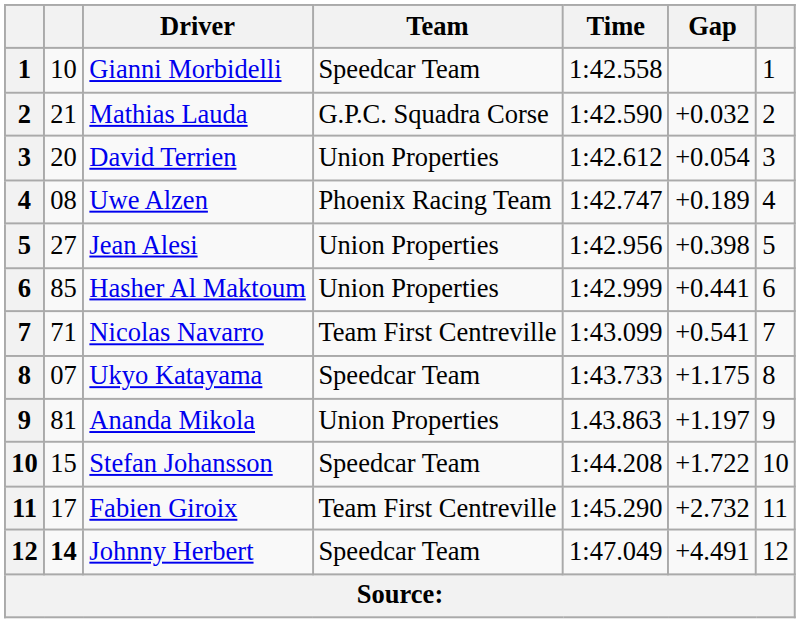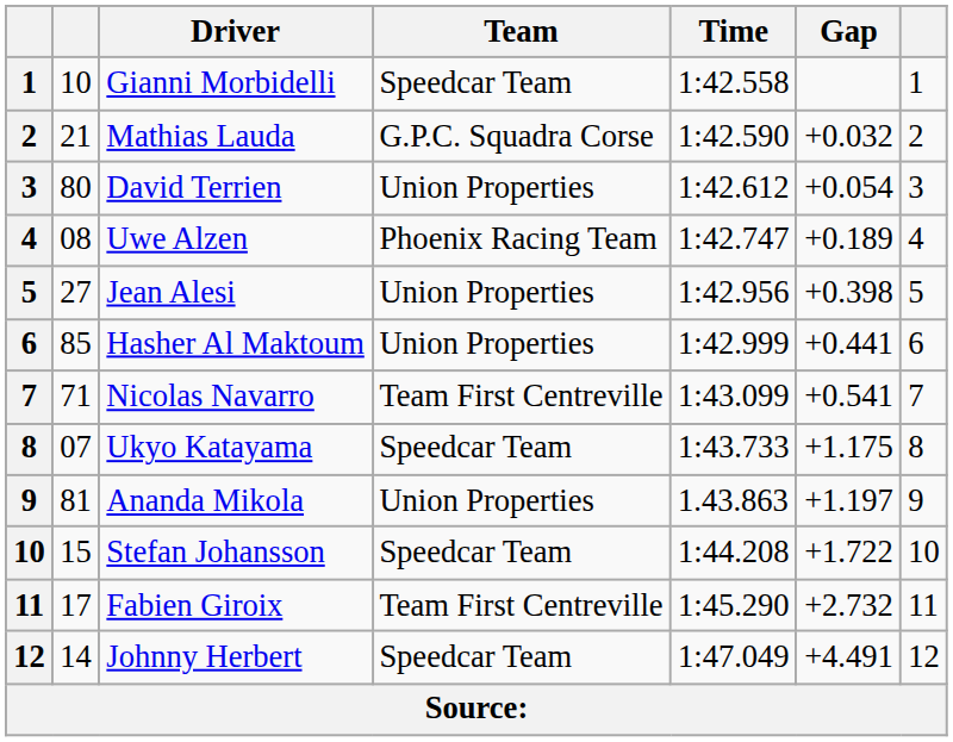 <table class="wikitable" style="font-size: 85%">
 <tr>
 <th></th>
 <th></th>
 <th>Driver</th>
 <th>Team</th>
 <th>Time</th>
 <th>Gap</th>
 <th></th>
 </tr>
 <tr>
 <th>1</th>
 <td>10</td>
 <td> <a href='#'>Gianni Morbidelli</a></td>
 <td>Speedcar Team</td>
 <td>1:42.558</td>
 <td></td>
 <td>1</td>
 </tr>
 <tr>
 <th>2</th>
 <td>21</td>
 <td> <a href='#'>Mathias Lauda</a></td>
 <td>G.P.C. Squadra Corse</td>
 <td>1:42.590</td>
 <td>+0.032</td>
 <td>2</td>
 </tr>
 <tr>
 <th>3</th>
-<td>20</td>
+<td>80</td>
 <td> <a href='#'>David Terrien</a></td>
 <td>Union Properties</td>
 <td>1:42.612</td>
 <td>+0.054</td>
 <td>3</td>
 </tr>
 <tr>
 <th>4</th>
 <td>08</td>
 <td> <a href='#'>Uwe Alzen</a></td>
 <td>Phoenix Racing Team</td>
 <td>1:42.747</td>
 <td>+0.189</td>
 <td>4</td>
 </tr>
 <tr>
 <th>5</th>
 <td>27</td>
 <td> <a href='#'>Jean Alesi</a></td>
 <td>Union Properties</td>
 <td>1:42.956</td>
 <td>+0.398</td>
 <td>5</td>
 </tr>
 <tr>
 <th>6</th>
 <td>85</td>
 <td> <a href='#'>Hasher Al Maktoum</a></td>
 <td>Union Properties</td>
 <td>1:42.999</td>
 <td>+0.441</td>
 <td>6</td>
 </tr>
 <tr>
 <th>7</th>
 <td>71</td>
 <td> <a href='#'>Nicolas Navarro</a></td>
 <td>Team First Centreville</td>
 <td>1:43.099</td>
 <td>+0.541</td>
 <td>7</td>
 </tr>
 <tr>
 <th>8</th>
 <td>07</td>
 <td> <a href='#'>Ukyo Katayama</a></td>
 <td>Speedcar Team</td>
 <td>1:43.733</td>
 <td>+1.175</td>
 <td>8</td>
 </tr>
 <tr>
 <th>9</th>
 <td>81</td>
 <td> <a href='#'>Ananda Mikola</a></td>
 <td>Union Properties</td>
 <td>1.43.863</td>
 <td>+1.197</td>
 <td>9</td>
 </tr>
 <tr>
 <th>10</th>
 <td>15</td>
 <td> <a href='#'>Stefan Johansson</a></td>
 <td>Speedcar Team</td>
 <td>1:44.208</td>
 <td>+1.722</td>
 <td>10</td>
 </tr>
 <tr>
 <th>11</th>
 <td>17</td>
 <td> <a href='#'>Fabien Giroix</a></td>
 <td>Team First Centreville</td>
 <td>1:45.290</td>
 <td>+2.732</td>
 <td>11</td>
 </tr>
 <tr>
 <th>12</th>
-<td><strong>14</strong></td>
+<td>14</td>
 <td> <a href='#'>Johnny Herbert</a></td>
 <td>Speedcar Team</td>
 <td>1:47.049</td>
 <td>+4.491</td>
 <td>12</td>
 </tr>
 <tr>
 <th colspan="7">Source:</th>
 </tr>
 </table>
